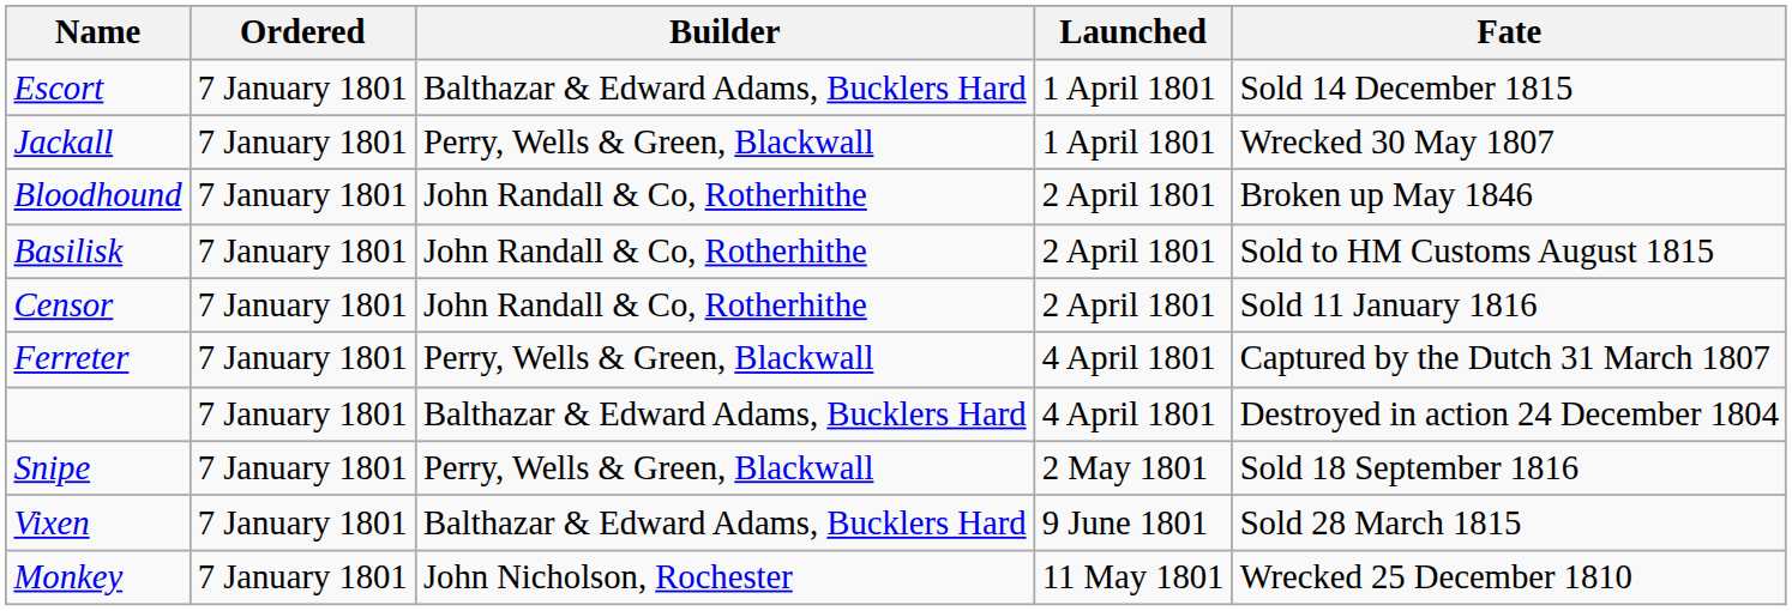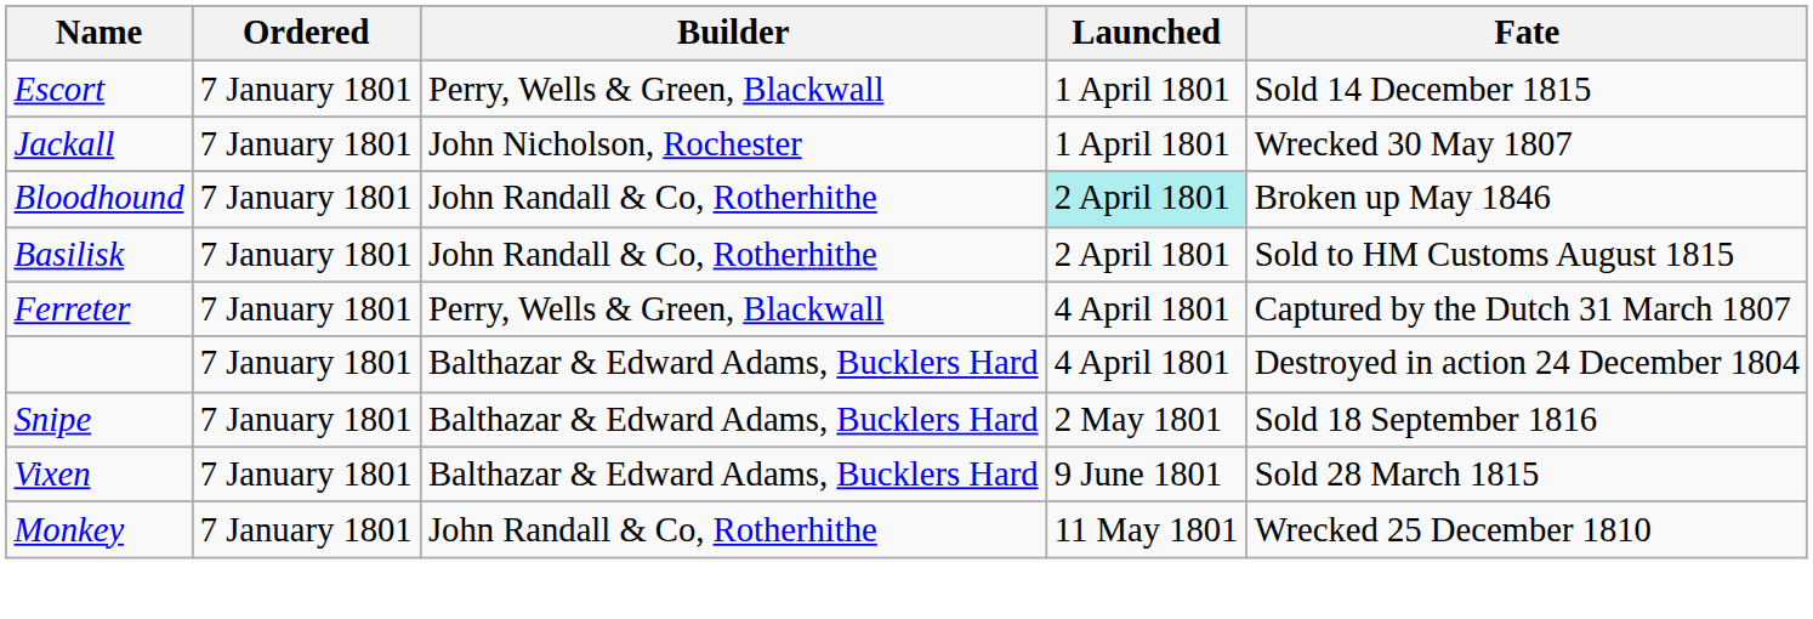 <table class="sortable wikitable">
 <tr>
 <th>Name</th>
 <th>Ordered</th>
 <th>Builder</th>
 <th>Launched</th>
 <th>Fate</th>
 </tr>
 <tr>
 <td><a href='#'><em>Escort</em></a></td>
 <td>7 January 1801</td>
-<td>Balthazar & Edward Adams, <a href='#'>Bucklers Hard</a></td>
+<td>Perry, Wells & Green, <a href='#'>Blackwall</a></td>
 <td>1 April 1801</td>
 <td>Sold 14 December 1815</td>
 </tr>
 <tr>
 <td><a href='#'><em>Jackall</em></a></td>
 <td>7 January 1801</td>
-<td>Perry, Wells & Green, <a href='#'>Blackwall</a></td>
+<td>John Nicholson, <a href='#'>Rochester</a></td>
 <td>1 April 1801</td>
 <td>Wrecked 30 May 1807</td>
 </tr>
 <tr>
 <td><a href='#'><em>Bloodhound</em></a></td>
 <td>7 January 1801</td>
 <td>John Randall & Co, <a href='#'>Rotherhithe</a></td>
-<td>2 April 1801</td>
+<td style="background: paleturquoise;">2 April 1801</td>
 <td>Broken up May 1846</td>
 </tr>
 <tr>
 <td><a href='#'><em>Basilisk</em></a></td>
 <td>7 January 1801</td>
 <td>John Randall & Co, <a href='#'>Rotherhithe</a></td>
 <td>2 April 1801</td>
 <td>Sold to HM Customs August 1815</td>
-</tr>
-<tr>
-<td><a href='#'><em>Censor</em></a></td>
-<td>7 January 1801</td>
-<td>John Randall & Co, <a href='#'>Rotherhithe</a></td>
-<td>2 April 1801</td>
-<td>Sold 11 January 1816</td>
 </tr>
 <tr>
 <td><a href='#'><em>Ferreter</em></a></td>
 <td>7 January 1801</td>
 <td>Perry, Wells & Green, <a href='#'>Blackwall</a></td>
 <td>4 April 1801</td>
 <td>Captured by the Dutch 31 March 1807</td>
 </tr>
 <tr>
 <td></td>
 <td>7 January 1801</td>
 <td>Balthazar & Edward Adams, <a href='#'>Bucklers Hard</a></td>
 <td>4 April 1801</td>
 <td>Destroyed in action 24 December 1804</td>
 </tr>
 <tr>
 <td><a href='#'><em>Snipe</em></a></td>
 <td>7 January 1801</td>
-<td>Perry, Wells & Green, <a href='#'>Blackwall</a></td>
+<td>Balthazar & Edward Adams, <a href='#'>Bucklers Hard</a></td>
 <td>2 May 1801</td>
 <td>Sold 18 September 1816</td>
 </tr>
 <tr>
 <td><a href='#'><em>Vixen</em></a></td>
 <td>7 January 1801</td>
 <td>Balthazar & Edward Adams, <a href='#'>Bucklers Hard</a></td>
 <td>9 June 1801</td>
 <td>Sold 28 March 1815</td>
 </tr>
 <tr>
 <td><a href='#'><em>Monkey</em></a></td>
 <td>7 January 1801</td>
-<td>John Nicholson, <a href='#'>Rochester</a></td>
+<td>John Randall & Co, <a href='#'>Rotherhithe</a></td>
 <td>11 May 1801</td>
 <td>Wrecked 25 December 1810</td>
 </tr>
 </table>
